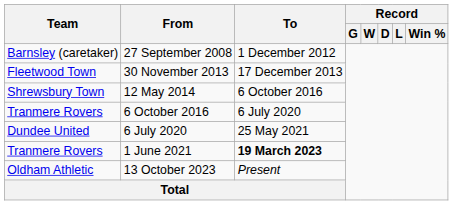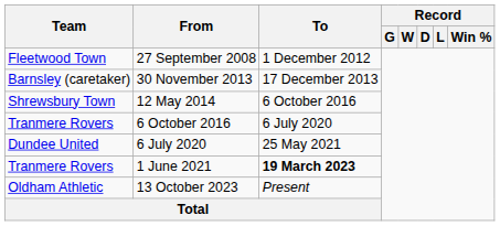 <table class="wikitable" style="text-align: center;">
 <tr>
 <th rowspan="2">Team</th>
 <th rowspan="2">From</th>
 <th rowspan="2">To</th>
 <th colspan="5">Record</th>
 </tr>
 <tr>
 <th>G</th>
 <th>W</th>
 <th>D</th>
 <th>L</th>
 <th>Win %</th>
 </tr>
 <tr>
-<td align=left><a href='#'>Barnsley</a> (caretaker)</td>
+<td align=left><a href='#'>Fleetwood Town</a></td>
 <td align=left>27 September 2008</td>
 <td align=left>1 December 2012<br></td>
 </tr>
 <tr>
-<td align=left><a href='#'>Fleetwood Town</a></td>
+<td align=left><a href='#'>Barnsley</a> (caretaker)</td>
 <td align=left>30 November 2013</td>
 <td align=left>17 December 2013<br></td>
 </tr>
 <tr>
 <td align=left><a href='#'>Shrewsbury Town</a></td>
 <td align=left>12 May 2014</td>
 <td align=left>6 October 2016<br></td>
 </tr>
 <tr>
 <td align=left><a href='#'>Tranmere Rovers</a></td>
 <td align=left>6 October 2016</td>
 <td align=left>6 July 2020<br></td>
 </tr>
 <tr>
 <td align=left><a href='#'>Dundee United</a></td>
 <td align=left>6 July 2020</td>
 <td align=left>25 May 2021<br></td>
 </tr>
 <tr>
 <td align=left><a href='#'>Tranmere Rovers</a></td>
 <td align=left>1 June 2021</td>
 <td align=left><strong>19 March 2023<br></strong></td>
 </tr>
 <tr>
 <td align=left><a href='#'>Oldham Athletic</a></td>
 <td align=left>13 October 2023</td>
 <td align=left><em>Present</em><br></td>
 </tr>
 <tr>
 <th colspan=3>Total<br></th>
 </tr>
 </table>
